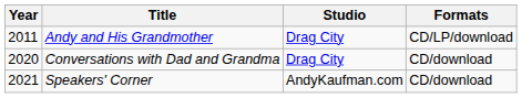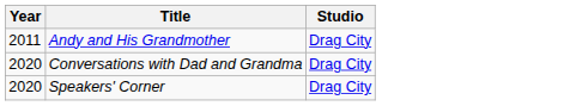 <table class="wikitable">
 <tr>
 <th>Year</th>
 <th>Title</th>
 <th>Studio</th>
-<th>Formats</th>
 </tr>
 <tr>
 <td>2011</td>
 <td><em><a href='#'>Andy and His Grandmother</a></em></td>
 <td><a href='#'>Drag City</a></td>
-<td>CD/LP/download</td>
 </tr>
 <tr>
 <td>2020</td>
 <td><em>Conversations with Dad and Grandma</em></td>
 <td><a href='#'>Drag City</a></td>
-<td>CD/download</td>
 </tr>
 <tr>
-<td>2021</td>
+<td>2020</td>
 <td><em>Speakers' Corner</em></td>
-<td>AndyKaufman.com</td>
-<td>CD/download</td>
+<td><a href='#'>Drag City</a></td>
 </tr>
 </table>
